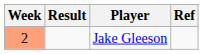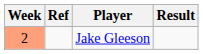 <table class=wikitable>
 <tr>
 <th>Week</th>
+<th>Ref</th>
+<th>Player</th>
 <th>Result</th>
-<th>Player</th>
-<th>Ref</th>
 </tr>
 <tr>
 <td align=center style="background: lightsalmon;">2</td>
 <td></td>
 <td> <a href='#'>Jake Gleeson</a></td>
 <td></td>
 </tr>
 </table>
